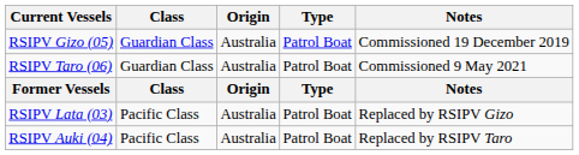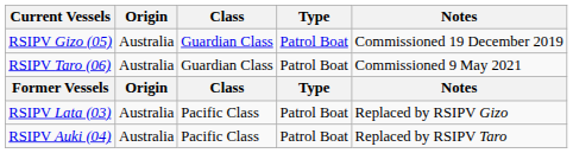 <table class="wikitable">
 <tr>
 <th>Current Vessels</th>
+<th>Origin</th>
 <th>Class</th>
-<th>Origin</th>
 <th>Type</th>
 <th>Notes</th>
 </tr>
 <tr>
 <td><a href='#'>RSIPV <em>Gizo (05)</em></a></td>
+<td>Australia</td>
 <td><a href='#'>Guardian Class</a></td>
-<td>Australia</td>
 <td><a href='#'>Patrol Boat</a></td>
 <td>Commissioned 19 December 2019</td>
 </tr>
 <tr>
 <td><a href='#'>RSIPV <em>Taro (06)</em></a></td>
+<td>Australia</td>
 <td>Guardian Class</td>
-<td>Australia</td>
 <td>Patrol Boat</td>
 <td>Commissioned 9 May 2021</td>
 </tr>
 <tr>
 <th>Former Vessels</th>
+<th>Origin</th>
 <th>Class</th>
-<th>Origin</th>
 <th>Type</th>
 <th>Notes</th>
 </tr>
 <tr>
 <td><a href='#'>RSIPV <em>Lata (03)</em></a></td>
+<td>Australia</td>
 <td>Pacific Class</td>
-<td>Australia</td>
 <td>Patrol Boat</td>
 <td>Replaced by RSIPV <em>Gizo</em></td>
 </tr>
 <tr>
 <td><a href='#'>RSIPV <em>Auki (04)</em></a></td>
+<td>Australia</td>
 <td>Pacific Class</td>
-<td>Australia</td>
 <td>Patrol Boat</td>
 <td>Replaced by RSIPV <em>Taro</em></td>
 </tr>
 </table>
